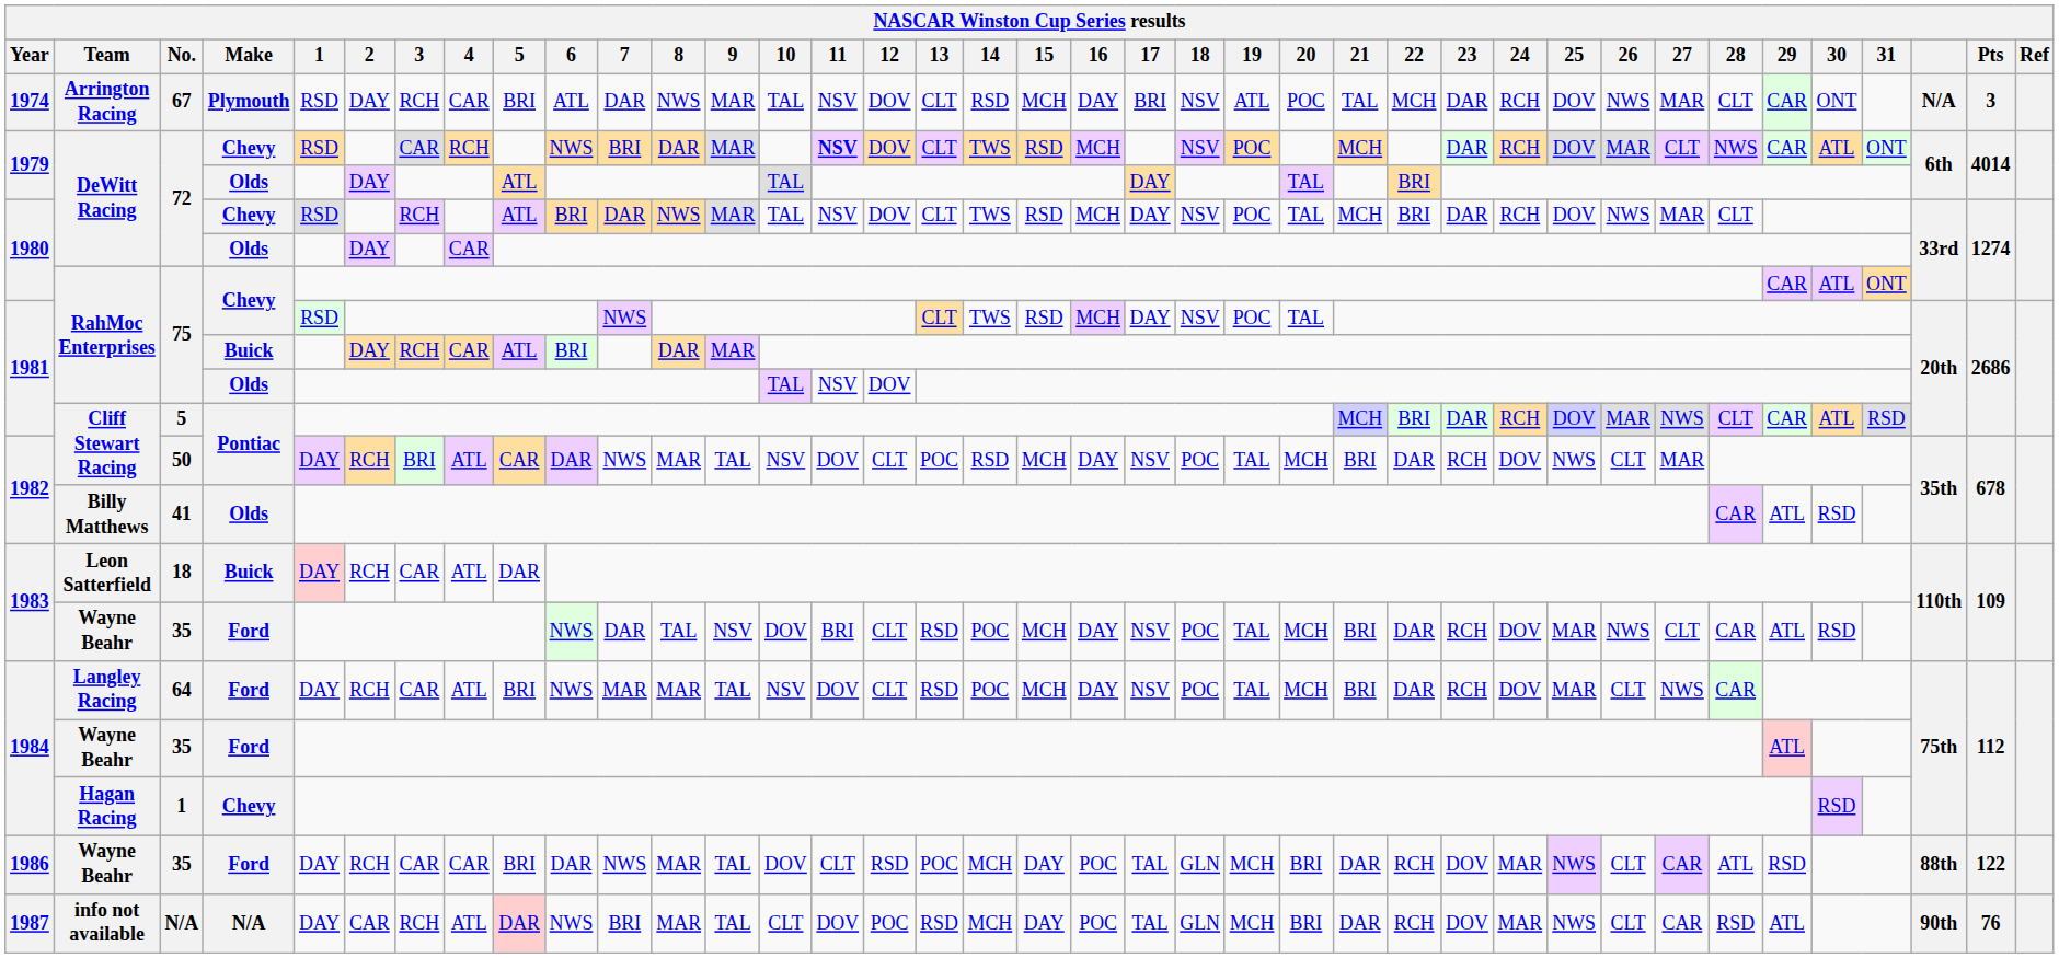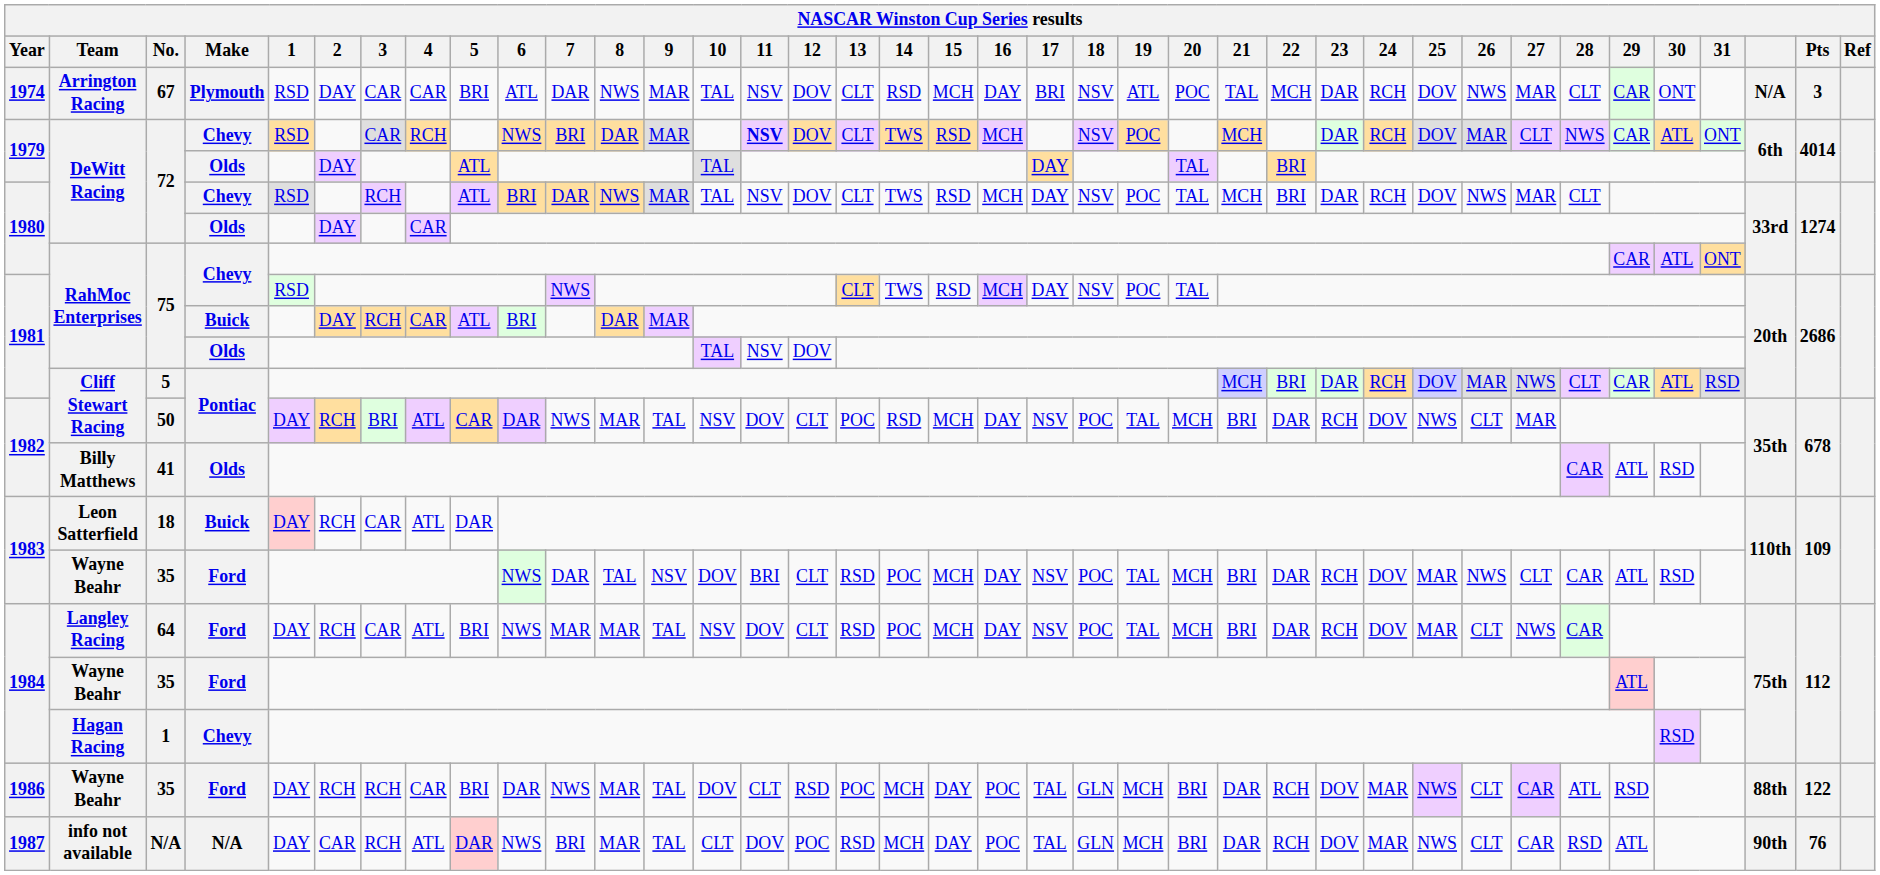 <table class="wikitable" style="text-align:center; font-size:75%">
 <tr>
 <th colspan=45><a href='#'>NASCAR Winston Cup Series</a> results</th>
 </tr>
 <tr>
 <th>Year</th>
 <th>Team</th>
 <th>No.</th>
 <th>Make</th>
 <th>1</th>
 <th>2</th>
 <th>3</th>
 <th>4</th>
 <th>5</th>
 <th>6</th>
 <th>7</th>
 <th>8</th>
 <th>9</th>
 <th>10</th>
 <th>11</th>
 <th>12</th>
 <th>13</th>
 <th>14</th>
 <th>15</th>
 <th>16</th>
 <th>17</th>
 <th>18</th>
 <th>19</th>
 <th>20</th>
 <th>21</th>
 <th>22</th>
 <th>23</th>
 <th>24</th>
 <th>25</th>
 <th>26</th>
 <th>27</th>
 <th>28</th>
 <th>29</th>
 <th>30</th>
 <th>31</th>
 <th></th>
 <th>Pts</th>
 <th>Ref</th>
 </tr>
 <tr>
 <th><a href='#'>1974</a></th>
 <th><a href='#'>Arrington Racing</a></th>
 <th>67</th>
 <th><a href='#'>Plymouth</a></th>
 <td><a href='#'>RSD</a></td>
 <td><a href='#'>DAY</a></td>
-<td><a href='#'>RCH</a></td>
+<td><a href='#'>CAR</a></td>
 <td><a href='#'>CAR</a></td>
 <td><a href='#'>BRI</a></td>
 <td><a href='#'>ATL</a></td>
 <td><a href='#'>DAR</a></td>
 <td><a href='#'>NWS</a></td>
 <td><a href='#'>MAR</a></td>
 <td><a href='#'>TAL</a></td>
 <td><a href='#'>NSV</a></td>
 <td><a href='#'>DOV</a></td>
 <td><a href='#'>CLT</a></td>
 <td><a href='#'>RSD</a></td>
 <td><a href='#'>MCH</a></td>
 <td><a href='#'>DAY</a></td>
 <td><a href='#'>BRI</a></td>
 <td><a href='#'>NSV</a></td>
 <td><a href='#'>ATL</a></td>
 <td><a href='#'>POC</a></td>
 <td><a href='#'>TAL</a></td>
 <td><a href='#'>MCH</a></td>
 <td><a href='#'>DAR</a></td>
 <td><a href='#'>RCH</a></td>
 <td><a href='#'>DOV</a></td>
 <td><a href='#'>NWS</a></td>
 <td><a href='#'>MAR</a></td>
 <td><a href='#'>CLT</a></td>
 <td style="background:#DFFFDF;"><a href='#'>CAR</a><br></td>
 <td><a href='#'>ONT</a></td>
 <td></td>
 <th>N/A</th>
 <th>3</th>
 <th></th>
 </tr>
 <tr>
 <th rowspan=2><a href='#'>1979</a></th>
 <th rowspan=4><a href='#'>DeWitt Racing</a></th>
 <th rowspan=4>72</th>
 <th><a href='#'>Chevy</a></th>
 <td style="background:#FFDF9F;"><a href='#'>RSD</a><br></td>
 <td></td>
 <td style="background:#DFDFDF;"><a href='#'>CAR</a><br></td>
 <td style="background:#FFDF9F;"><a href='#'>RCH</a><br></td>
 <td></td>
 <td style="background:#FFDF9F;"><a href='#'>NWS</a><br></td>
 <td style="background:#FFDF9F;"><a href='#'>BRI</a><br></td>
 <td style="background:#FFDF9F;"><a href='#'>DAR</a><br></td>
 <td style="background:#DFDFDF;"><a href='#'>MAR</a><br></td>
 <td></td>
 <td style="background:#EFCFFF;"><strong><a href='#'>NSV</a></strong><br></td>
 <td style="background:#FFDF9F;"><a href='#'>DOV</a><br></td>
 <td style="background:#EFCFFF;"><a href='#'>CLT</a><br></td>
 <td style="background:#FFDF9F;"><a href='#'>TWS</a><br></td>
 <td style="background:#FFDF9F;"><a href='#'>RSD</a><br></td>
 <td style="background:#EFCFFF;"><a href='#'>MCH</a><br></td>
 <td></td>
 <td style="background:#EFCFFF;"><a href='#'>NSV</a><br></td>
 <td style="background:#FFDF9F;"><a href='#'>POC</a><br></td>
 <td></td>
 <td style="background:#FFDF9F;"><a href='#'>MCH</a><br></td>
 <td></td>
 <td style="background:#DFFFDF;"><a href='#'>DAR</a><br></td>
 <td style="background:#FFDF9F;"><a href='#'>RCH</a><br></td>
 <td style="background:#DFDFDF;"><a href='#'>DOV</a><br></td>
 <td style="background:#DFDFDF;"><a href='#'>MAR</a><br></td>
 <td style="background:#EFCFFF;"><a href='#'>CLT</a><br></td>
 <td style="background:#EFCFFF;"><a href='#'>NWS</a><br></td>
 <td style="background:#DFFFDF;"><a href='#'>CAR</a><br></td>
 <td style="background:#FFDF9F;"><a href='#'>ATL</a><br></td>
 <td style="background:#DFFFDF;"><a href='#'>ONT</a><br></td>
 <th rowspan=2>6th</th>
 <th rowspan=2>4014</th>
 <th rowspan=2></th>
 </tr>
 <tr>
 <th><a href='#'>Olds</a></th>
 <td></td>
 <td style="background:#EFCFFF;"><a href='#'>DAY</a><br></td>
 <td colspan=2></td>
 <td style="background:#FFDF9F;"><a href='#'>ATL</a><br></td>
 <td colspan=4></td>
 <td style="background:#DFDFDF;"><a href='#'>TAL</a><br></td>
 <td colspan=6></td>
 <td style="background:#FFDF9F;"><a href='#'>DAY</a><br></td>
 <td colspan=2></td>
 <td style="background:#EFCFFF;"><a href='#'>TAL</a><br></td>
 <td></td>
 <td style="background:#FFDF9F;"><a href='#'>BRI</a><br></td>
 <td colspan=9></td>
 </tr>
 <tr>
 <th rowspan=3><a href='#'>1980</a></th>
 <th><a href='#'>Chevy</a></th>
 <td style="background:#DFDFDF;"><a href='#'>RSD</a><br></td>
 <td></td>
 <td style="background:#EFCFFF;"><a href='#'>RCH</a><br></td>
 <td></td>
 <td style="background:#EFCFFF;"><a href='#'>ATL</a><br></td>
 <td style="background:#FFDF9F;"><a href='#'>BRI</a><br></td>
 <td style="background:#FFDF9F;"><a href='#'>DAR</a><br></td>
 <td style="background:#FFDF9F;"><a href='#'>NWS</a><br></td>
 <td style="background:#DFDFDF;"><a href='#'>MAR</a><br></td>
 <td><a href='#'>TAL</a></td>
 <td><a href='#'>NSV</a></td>
 <td><a href='#'>DOV</a></td>
 <td><a href='#'>CLT</a></td>
 <td><a href='#'>TWS</a></td>
 <td><a href='#'>RSD</a></td>
 <td><a href='#'>MCH</a></td>
 <td><a href='#'>DAY</a></td>
 <td><a href='#'>NSV</a></td>
 <td><a href='#'>POC</a></td>
 <td><a href='#'>TAL</a></td>
 <td><a href='#'>MCH</a></td>
 <td><a href='#'>BRI</a></td>
 <td><a href='#'>DAR</a></td>
 <td><a href='#'>RCH</a></td>
 <td><a href='#'>DOV</a></td>
 <td><a href='#'>NWS</a></td>
 <td><a href='#'>MAR</a></td>
 <td><a href='#'>CLT</a></td>
 <td colspan=3></td>
 <th rowspan=3>33rd</th>
 <th rowspan=3>1274</th>
 <th rowspan=3></th>
 </tr>
 <tr>
 <th><a href='#'>Olds</a></th>
 <td></td>
 <td style="background:#EFCFFF;"><a href='#'>DAY</a><br></td>
 <td></td>
 <td style="background:#EFCFFF;"><a href='#'>CAR</a><br></td>
 <td colspan=27></td>
 </tr>
 <tr>
 <th rowspan=4><a href='#'>RahMoc Enterprises</a></th>
 <th rowspan=4>75</th>
 <th rowspan=2><a href='#'>Chevy</a></th>
 <td colspan=28></td>
 <td style="background:#EFCFFF;"><a href='#'>CAR</a><br></td>
 <td style="background:#EFCFFF;"><a href='#'>ATL</a><br></td>
 <td style="background:#FFDF9F;"><a href='#'>ONT</a><br></td>
 </tr>
 <tr>
 <th rowspan=4><a href='#'>1981</a></th>
 <td style="background:#DFFFDF;"><a href='#'>RSD</a><br></td>
 <td colspan=5></td>
 <td style="background:#EFCFFF;"><a href='#'>NWS</a><br></td>
 <td colspan=5></td>
 <td style="background:#FFDF9F;"><a href='#'>CLT</a><br></td>
 <td><a href='#'>TWS</a></td>
 <td><a href='#'>RSD</a></td>
 <td style="background:#EFCFFF;"><a href='#'>MCH</a><br></td>
 <td><a href='#'>DAY</a></td>
 <td><a href='#'>NSV</a></td>
 <td><a href='#'>POC</a></td>
 <td><a href='#'>TAL</a></td>
 <td colspan=11></td>
 <th rowspan=4>20th</th>
 <th rowspan=4>2686</th>
 <th rowspan=4></th>
 </tr>
 <tr>
 <th><a href='#'>Buick</a></th>
 <td></td>
 <td style="background:#FFDF9F;"><a href='#'>DAY</a><br></td>
 <td style="background:#FFDF9F;"><a href='#'>RCH</a><br></td>
 <td style="background:#FFDF9F;"><a href='#'>CAR</a><br></td>
 <td style="background:#EFCFFF;"><a href='#'>ATL</a><br></td>
 <td style="background:#DFFFDF;"><a href='#'>BRI</a><br></td>
 <td></td>
 <td style="background:#FFDF9F;"><a href='#'>DAR</a><br></td>
 <td style="background:#EFCFFF;"><a href='#'>MAR</a><br></td>
 <td colspan=22></td>
 </tr>
 <tr>
 <th><a href='#'>Olds</a></th>
 <td colspan=9></td>
 <td style="background:#EFCFFF;"><a href='#'>TAL</a><br></td>
 <td><a href='#'>NSV</a></td>
 <td><a href='#'>DOV</a></td>
 <td colspan=19></td>
 </tr>
 <tr>
 <th rowspan=2><a href='#'>Cliff Stewart Racing</a></th>
 <th>5</th>
 <th rowspan=2><a href='#'>Pontiac</a></th>
 <td colspan=20></td>
 <td style="background:#CFCFFF;"><a href='#'>MCH</a><br></td>
 <td style="background:#DFFFDF;"><a href='#'>BRI</a><br></td>
 <td style="background:#DFFFDF;"><a href='#'>DAR</a><br></td>
 <td style="background:#FFDF9F;"><a href='#'>RCH</a><br></td>
 <td style="background:#CFCFFF;"><a href='#'>DOV</a><br></td>
 <td style="background:#DFDFDF;"><a href='#'>MAR</a><br></td>
 <td style="background:#DFDFDF;"><a href='#'>NWS</a><br></td>
 <td style="background:#EFCFFF;"><a href='#'>CLT</a><br></td>
 <td style="background:#DFFFDF;"><a href='#'>CAR</a><br></td>
 <td style="background:#FFDF9F;"><a href='#'>ATL</a><br></td>
 <td style="background:#DFDFDF;"><a href='#'>RSD</a><br></td>
 </tr>
 <tr>
 <th rowspan=2><a href='#'>1982</a></th>
 <th>50</th>
 <td style="background:#EFCFFF;"><a href='#'>DAY</a><br></td>
 <td style="background:#FFDF9F;"><a href='#'>RCH</a><br></td>
 <td style="background:#DFFFDF;"><a href='#'>BRI</a><br></td>
 <td style="background:#EFCFFF;"><a href='#'>ATL</a><br></td>
 <td style="background:#FFDF9F;"><a href='#'>CAR</a><br></td>
 <td style="background:#EFCFFF;"><a href='#'>DAR</a><br></td>
 <td><a href='#'>NWS</a></td>
 <td><a href='#'>MAR</a></td>
 <td><a href='#'>TAL</a></td>
 <td><a href='#'>NSV</a></td>
 <td><a href='#'>DOV</a></td>
 <td><a href='#'>CLT</a></td>
 <td><a href='#'>POC</a></td>
 <td><a href='#'>RSD</a></td>
 <td><a href='#'>MCH</a></td>
 <td><a href='#'>DAY</a></td>
 <td><a href='#'>NSV</a></td>
 <td><a href='#'>POC</a></td>
 <td><a href='#'>TAL</a></td>
 <td><a href='#'>MCH</a></td>
 <td><a href='#'>BRI</a></td>
 <td><a href='#'>DAR</a></td>
 <td><a href='#'>RCH</a></td>
 <td><a href='#'>DOV</a></td>
 <td><a href='#'>NWS</a></td>
 <td><a href='#'>CLT</a></td>
 <td><a href='#'>MAR</a></td>
 <td colspan=4></td>
 <th rowspan=2>35th</th>
 <th rowspan=2>678</th>
 <th rowspan=2></th>
 </tr>
 <tr>
 <th>Billy Matthews</th>
 <th>41</th>
 <th><a href='#'>Olds</a></th>
 <td colspan=27></td>
 <td style="background:#EFCFFF;"><a href='#'>CAR</a><br></td>
 <td><a href='#'>ATL</a></td>
 <td><a href='#'>RSD</a></td>
 <td></td>
 </tr>
 <tr>
 <th rowspan=2><a href='#'>1983</a></th>
 <th>Leon Satterfield</th>
 <th>18</th>
 <th><a href='#'>Buick</a></th>
 <td style="background:#FFCFCF;"><a href='#'>DAY</a><br></td>
 <td><a href='#'>RCH</a></td>
 <td><a href='#'>CAR</a></td>
 <td><a href='#'>ATL</a></td>
 <td><a href='#'>DAR</a></td>
 <td colspan=26></td>
 <th rowspan=2>110th</th>
 <th rowspan=2>109</th>
 <th rowspan=2></th>
 </tr>
 <tr>
 <th>Wayne Beahr</th>
 <th>35</th>
 <th><a href='#'>Ford</a></th>
 <td colspan=5></td>
 <td style="background:#DFFFDF;"><a href='#'>NWS</a><br></td>
 <td><a href='#'>DAR</a></td>
 <td><a href='#'>TAL</a></td>
 <td><a href='#'>NSV</a></td>
 <td><a href='#'>DOV</a></td>
 <td><a href='#'>BRI</a></td>
 <td><a href='#'>CLT</a></td>
 <td><a href='#'>RSD</a></td>
 <td><a href='#'>POC</a></td>
 <td><a href='#'>MCH</a></td>
 <td><a href='#'>DAY</a></td>
 <td><a href='#'>NSV</a></td>
 <td><a href='#'>POC</a></td>
 <td><a href='#'>TAL</a></td>
 <td><a href='#'>MCH</a></td>
 <td><a href='#'>BRI</a></td>
 <td><a href='#'>DAR</a></td>
 <td><a href='#'>RCH</a></td>
 <td><a href='#'>DOV</a></td>
 <td><a href='#'>MAR</a></td>
 <td><a href='#'>NWS</a></td>
 <td><a href='#'>CLT</a></td>
 <td><a href='#'>CAR</a></td>
 <td><a href='#'>ATL</a></td>
 <td><a href='#'>RSD</a></td>
 <td></td>
 </tr>
 <tr>
 <th rowspan=3><a href='#'>1984</a></th>
 <th><a href='#'>Langley Racing</a></th>
 <th>64</th>
 <th><a href='#'>Ford</a></th>
 <td><a href='#'>DAY</a></td>
 <td><a href='#'>RCH</a></td>
 <td><a href='#'>CAR</a></td>
 <td><a href='#'>ATL</a></td>
 <td><a href='#'>BRI</a></td>
 <td><a href='#'>NWS</a></td>
 <td><a href='#'>MAR</a></td>
 <td><a href='#'>MAR</a></td>
 <td><a href='#'>TAL</a></td>
 <td><a href='#'>NSV</a></td>
 <td><a href='#'>DOV</a></td>
 <td><a href='#'>CLT</a></td>
 <td><a href='#'>RSD</a></td>
 <td><a href='#'>POC</a></td>
 <td><a href='#'>MCH</a></td>
 <td><a href='#'>DAY</a></td>
 <td><a href='#'>NSV</a></td>
 <td><a href='#'>POC</a></td>
 <td><a href='#'>TAL</a></td>
 <td><a href='#'>MCH</a></td>
 <td><a href='#'>BRI</a></td>
 <td><a href='#'>DAR</a></td>
 <td><a href='#'>RCH</a></td>
 <td><a href='#'>DOV</a></td>
 <td><a href='#'>MAR</a></td>
 <td><a href='#'>CLT</a></td>
 <td><a href='#'>NWS</a></td>
 <td style="background:#DFFFDF;"><a href='#'>CAR</a><br></td>
 <td colspan=3></td>
 <th rowspan=3>75th</th>
 <th rowspan=3>112</th>
 <th rowspan=3></th>
 </tr>
 <tr>
 <th>Wayne Beahr</th>
 <th>35</th>
 <th><a href='#'>Ford</a></th>
 <td colspan=28></td>
 <td style="background:#FFCFCF;"><a href='#'>ATL</a><br></td>
 <td colspan=2></td>
 </tr>
 <tr>
 <th><a href='#'>Hagan Racing</a></th>
 <th>1</th>
 <th><a href='#'>Chevy</a></th>
 <td colspan=29></td>
 <td style="background:#EFCFFF;"><a href='#'>RSD</a><br></td>
 <td></td>
 </tr>
 <tr>
 <th><a href='#'>1986</a></th>
 <th>Wayne Beahr</th>
 <th>35</th>
 <th><a href='#'>Ford</a></th>
 <td><a href='#'>DAY</a></td>
 <td><a href='#'>RCH</a></td>
-<td><a href='#'>CAR</a></td>
+<td><a href='#'>RCH</a></td>
 <td><a href='#'>CAR</a></td>
 <td><a href='#'>BRI</a></td>
 <td><a href='#'>DAR</a></td>
 <td><a href='#'>NWS</a></td>
 <td><a href='#'>MAR</a></td>
 <td><a href='#'>TAL</a></td>
 <td><a href='#'>DOV</a></td>
 <td><a href='#'>CLT</a></td>
 <td><a href='#'>RSD</a></td>
 <td><a href='#'>POC</a></td>
 <td><a href='#'>MCH</a></td>
 <td><a href='#'>DAY</a></td>
 <td><a href='#'>POC</a></td>
 <td><a href='#'>TAL</a></td>
 <td><a href='#'>GLN</a></td>
 <td><a href='#'>MCH</a></td>
 <td><a href='#'>BRI</a></td>
 <td><a href='#'>DAR</a></td>
 <td><a href='#'>RCH</a></td>
 <td><a href='#'>DOV</a></td>
 <td><a href='#'>MAR</a></td>
 <td style="background:#EFCFFF;"><a href='#'>NWS</a><br></td>
 <td><a href='#'>CLT</a></td>
 <td style="background:#EFCFFF;"><a href='#'>CAR</a><br></td>
 <td><a href='#'>ATL</a></td>
 <td><a href='#'>RSD</a></td>
 <td colspan=2></td>
 <th>88th</th>
 <th>122</th>
 <th></th>
 </tr>
 <tr>
 <th><a href='#'>1987</a></th>
 <th>info not available</th>
 <th>N/A</th>
 <th>N/A</th>
 <td><a href='#'>DAY</a></td>
 <td><a href='#'>CAR</a></td>
 <td><a href='#'>RCH</a></td>
 <td><a href='#'>ATL</a></td>
 <td style="background:#FFCFCF;"><a href='#'>DAR</a><br></td>
 <td><a href='#'>NWS</a></td>
 <td><a href='#'>BRI</a></td>
 <td><a href='#'>MAR</a></td>
 <td><a href='#'>TAL</a></td>
 <td><a href='#'>CLT</a></td>
 <td><a href='#'>DOV</a></td>
 <td><a href='#'>POC</a></td>
 <td><a href='#'>RSD</a></td>
 <td><a href='#'>MCH</a></td>
 <td><a href='#'>DAY</a></td>
 <td><a href='#'>POC</a></td>
 <td><a href='#'>TAL</a></td>
 <td><a href='#'>GLN</a></td>
 <td><a href='#'>MCH</a></td>
 <td><a href='#'>BRI</a></td>
 <td><a href='#'>DAR</a></td>
 <td><a href='#'>RCH</a></td>
 <td><a href='#'>DOV</a></td>
 <td><a href='#'>MAR</a></td>
 <td><a href='#'>NWS</a></td>
 <td><a href='#'>CLT</a></td>
 <td><a href='#'>CAR</a></td>
 <td><a href='#'>RSD</a></td>
 <td><a href='#'>ATL</a></td>
 <td colspan=2></td>
 <th>90th</th>
 <th>76</th>
 <th></th>
 </tr>
 </table>
